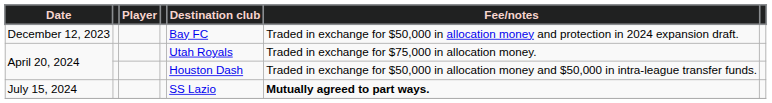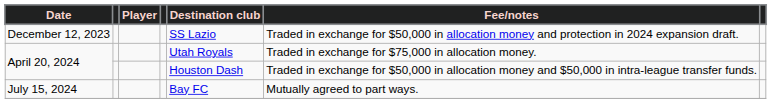 <table class="wikitable sortable" style="font-size:90%;">
 <tr>
 <th style="background:#202121; color:#F7D5CF; border:2px solid #898C8F;" scope="col" data-sort-type="date">Date</th>
 <th style="background:#202121; color:#F7D5CF; border:2px solid #898C8F;" scope="col"></th>
 <th style="background:#202121; color:#F7D5CF; border:2px solid #898C8F;" scope="col">Player</th>
 <th style="background:#202121; color:#F7D5CF; border:2px solid #898C8F;" scope="col"></th>
 <th style="background:#202121; color:#F7D5CF; border:2px solid #898C8F;" scope="col">Destination club</th>
 <th style="background:#202121; color:#F7D5CF; border:2px solid #898C8F;" scope="col">Fee/notes</th>
 <th style="background:#202121; color:#F7D5CF; border:2px solid #898C8F;" scope="col"></th>
 </tr>
 <tr>
 <td>December 12, 2023</td>
 <td></td>
 <td></td>
 <td></td>
-<td> <a href='#'>Bay FC</a></td>
+<td> <a href='#'>SS Lazio</a></td>
 <td>Traded in exchange for $50,000 in <a href='#'>allocation money</a> and protection in 2024 expansion draft.</td>
 <td></td>
 </tr>
 <tr>
 <td rowspan="2">April 20, 2024</td>
 <td></td>
 <td></td>
 <td></td>
 <td> <a href='#'>Utah Royals</a></td>
 <td>Traded in exchange for $75,000 in allocation money.</td>
 <td></td>
 </tr>
 <tr>
 <td></td>
 <td></td>
 <td></td>
 <td> <a href='#'>Houston Dash</a></td>
 <td>Traded in exchange for $50,000 in allocation money and $50,000 in intra-league transfer funds.</td>
 <td></td>
 </tr>
 <tr>
 <td>July 15, 2024</td>
 <td></td>
 <td></td>
 <td></td>
-<td> <a href='#'>SS Lazio</a></td>
-<td><strong>Mutually agreed to part ways.</strong></td>
+<td> <a href='#'>Bay FC</a></td>
+<td>Mutually agreed to part ways.</td>
 <td></td>
 </tr>
 <tr>
 </tr>
 </table>
